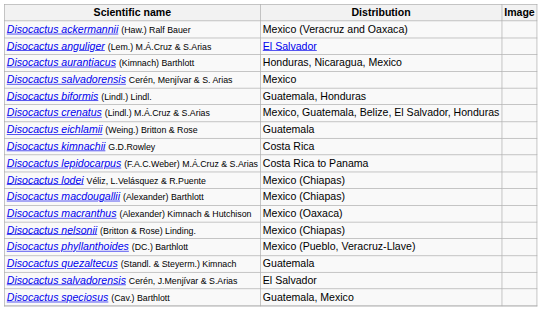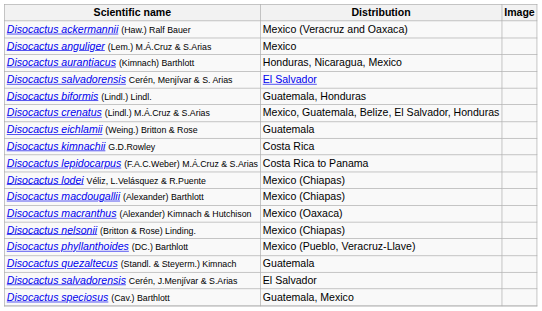 <table class="wikitable">
 <tr>
 <th>Scientific name</th>
 <th>Distribution</th>
 <th>Image</th>
 </tr>
 <tr>
 <td><em><a href='#'>Disocactus ackermannii</a></em> <small>(Haw.) Ralf Bauer</small></td>
 <td>Mexico (Veracruz and Oaxaca)</td>
 <td></td>
 </tr>
 <tr>
 <td><em><a href='#'>Disocactus anguliger</a></em> <small>(Lem.) M.Á.Cruz & S.Arias</small></td>
-<td><a href='#'>El Salvador</a></td>
+<td>Mexico</td>
 <td></td>
 </tr>
 <tr>
 <td><em><a href='#'>Disocactus aurantiacus</a></em> <small>(Kimnach) Barthlott</small></td>
 <td>Honduras, Nicaragua, Mexico</td>
 <td></td>
 </tr>
 <tr>
 <td><em><a href='#'>Disocactus salvadorensis</a></em> <small>Cerén, Menjívar & S. Arias</small></td>
-<td>Mexico</td>
+<td><a href='#'>El Salvador</a></td>
 <td></td>
 </tr>
 <tr>
 <td><em><a href='#'>Disocactus biformis</a></em> <small>(Lindl.) Lindl.</small></td>
 <td>Guatemala, Honduras</td>
 <td></td>
 </tr>
 <tr>
 <td><em><a href='#'>Disocactus crenatus</a></em> <small>(Lindl.) M.Á.Cruz & S.Arias</small></td>
 <td>Mexico, Guatemala, Belize, El Salvador, Honduras</td>
 <td></td>
 </tr>
 <tr>
 <td><em><a href='#'>Disocactus eichlamii</a></em> <small>(Weing.) Britton & Rose</small></td>
 <td>Guatemala</td>
 <td></td>
 </tr>
 <tr>
 <td><em><a href='#'>Disocactus kimnachii</a></em> <small>G.D.Rowley</small></td>
 <td>Costa Rica</td>
 <td></td>
 </tr>
 <tr>
 <td><em><a href='#'>Disocactus lepidocarpus</a></em> <small>(F.A.C.Weber) M.Á.Cruz & S.Arias</small></td>
 <td>Costa Rica to Panama</td>
 <td></td>
 </tr>
 <tr>
 <td><em><a href='#'>Disocactus lodei</a></em> <small>Véliz, L.Velásquez & R.Puente</small></td>
 <td>Mexico (Chiapas)</td>
 <td></td>
 </tr>
 <tr>
 <td><em><a href='#'>Disocactus macdougallii</a></em> <small>(Alexander) Barthlott</small></td>
 <td>Mexico (Chiapas)</td>
 <td></td>
 </tr>
 <tr>
 <td><em><a href='#'>Disocactus macranthus</a></em> <small>(Alexander) Kimnach & Hutchison</small></td>
 <td>Mexico (Oaxaca)</td>
 <td></td>
 </tr>
 <tr>
 <td><em><a href='#'>Disocactus nelsonii</a></em> <small>(Britton & Rose) Linding.</small></td>
 <td>Mexico (Chiapas)</td>
 <td></td>
 </tr>
 <tr>
 <td><em><a href='#'>Disocactus phyllanthoides</a></em> <small>(DC.) Barthlott</small></td>
 <td>Mexico (Pueblo, Veracruz-Llave)</td>
 <td></td>
 </tr>
 <tr>
 <td><em><a href='#'>Disocactus quezaltecus</a></em> <small>(Standl. & Steyerm.) Kimnach</small></td>
 <td>Guatemala</td>
 <td></td>
 </tr>
 <tr>
 <td><em><a href='#'>Disocactus salvadorensis</a></em> <small>Cerén, J.Menjívar & S.Arias</small></td>
 <td>El Salvador</td>
 <td></td>
 </tr>
 <tr>
 <td><em><a href='#'>Disocactus speciosus</a></em> <small>(Cav.) Barthlott</small></td>
 <td>Guatemala, Mexico</td>
 <td></td>
 </tr>
 <tr>
 </tr>
 </table>
